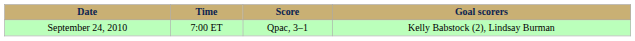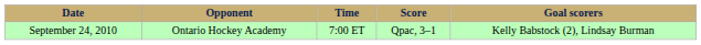 <table class="wikitable" width="80%">
 <tr align="center"  style=" background:#c9b074;color:#0a2351;">
 <td><strong>Date</strong></td>
+<td><strong>Opponent</strong></td>
 <td><strong>Time</strong></td>
 <td><strong>Score</strong></td>
 <td><strong>Goal scorers</strong></td>
 </tr>
 <tr align="center" bgcolor="bbffbb">
 <td>September 24, 2010</td>
+<td>Ontario Hockey Academy</td>
 <td>7:00 ET</td>
 <td>Qpac, 3–1</td>
 <td>Kelly Babstock (2), Lindsay Burman</td>
 </tr>
 </table>
